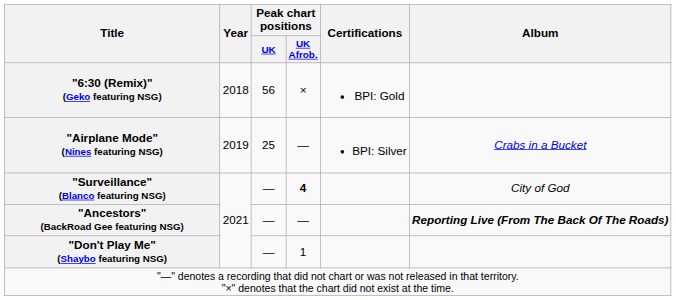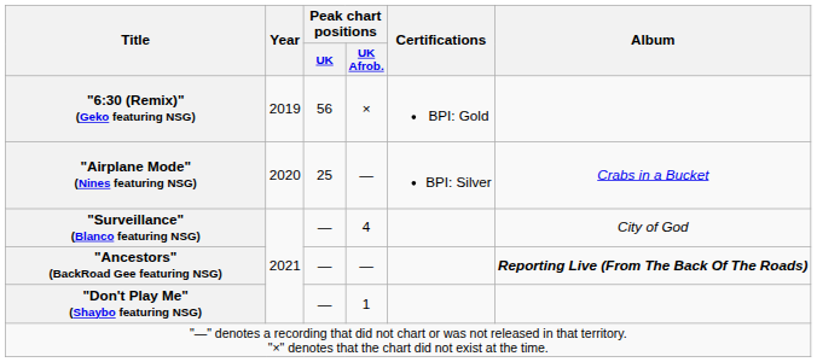 <table class="wikitable plainrowheaders" style="text-align:center;">
 <tr>
 <th scope="col" rowspan="2" style="width:18em;">Title</th>
 <th scope="col" rowspan="2" style="width:1em;">Year</th>
 <th scope="col" colspan="2">Peak chart positions</th>
 <th scope="col" rowspan="2">Certifications</th>
 <th scope="col" rowspan="2">Album</th>
 </tr>
 <tr>
 <th scope="col" style="width:3em;font-size:85%;"><a href='#'>UK</a><br></th>
 <th scope="col" style="width:3em;font-size:85%;"><a href='#'>UK<br>Afrob.</a><br></th>
 </tr>
 <tr>
 <th scope="row">"6:30 (Remix)"<br><small>(<a href='#'>Geko</a> featuring NSG)</small></th>
-<td>2018</td>
+<td>2019</td>
 <td>56</td>
 <td>×</td>
 <td><br><ul><li>BPI: Gold</li></ul></td>
 <td></td>
 </tr>
 <tr>
 <th scope="row">"Airplane Mode"<br><small>(<a href='#'>Nines</a> featuring NSG)</small></th>
-<td>2019</td>
+<td>2020</td>
 <td>25</td>
 <td>—</td>
 <td><br><ul><li>BPI: Silver</li></ul></td>
 <td><em><a href='#'>Crabs in a Bucket</a></em></td>
 </tr>
 <tr>
 <th scope="row">"Surveillance"<br><small>(<a href='#'>Blanco</a> featuring NSG)</small></th>
 <td rowspan="3">2021</td>
 <td>—</td>
-<td><strong>4</strong></td>
+<td>4</td>
 <td></td>
 <td><em>City of God</em></td>
 </tr>
 <tr>
 <th scope="row">"Ancestors"<br><small>(BackRoad Gee featuring NSG)</small></th>
 <td>—</td>
 <td>—</td>
 <td></td>
 <td><strong><em>Reporting Live (From The Back Of The Roads)</em></strong></td>
 </tr>
 <tr>
 <th scope="row">"Don't Play Me"<br><small>(<a href='#'>Shaybo</a> featuring NSG)</small></th>
 <td>—</td>
 <td>1</td>
 <td></td>
 <td></td>
 </tr>
 <tr>
 <td colspan="6" style="font-size:90%">"—" denotes a recording that did not chart or was not released in that territory.<br>"×" denotes that the chart did not exist at the time.</td>
 </tr>
 </table>
